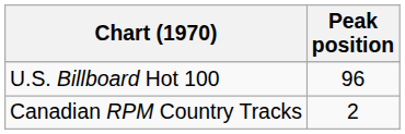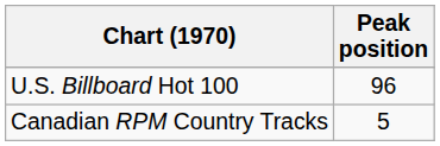 <table class="wikitable sortable">
 <tr>
 <th align="left">Chart (1970)</th>
 <th align="center">Peak<br>position</th>
 </tr>
 <tr>
 </tr>
 <tr>
 <td align="left">U.S. <em>Billboard</em> Hot 100</td>
 <td align="center">96</td>
 </tr>
 <tr>
 <td align="left">Canadian <em>RPM</em> Country Tracks</td>
-<td align="center">2</td>
+<td align="center">5</td>
 </tr>
 </table>
